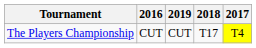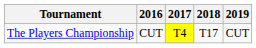 <table class="wikitable" style="font-size:95%;text-align:center;">
 <tr>
 <th>Tournament</th>
 <th>2016</th>
+<th>2017</th>
+<th>2018</th>
 <th>2019</th>
-<th>2018</th>
-<th>2017</th>
 </tr>
 <tr>
 <td align=left><a href='#'>The Players Championship</a></td>
 <td>CUT</td>
+<td style="background:yellow;">T4</td>
+<td>T17</td>
 <td>CUT</td>
-<td>T17</td>
-<td style="background:yellow;">T4</td>
 </tr>
 </table>
